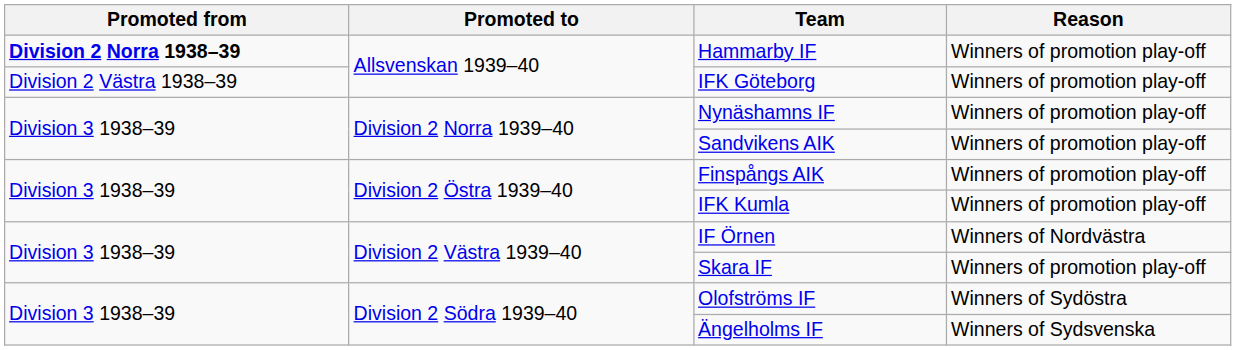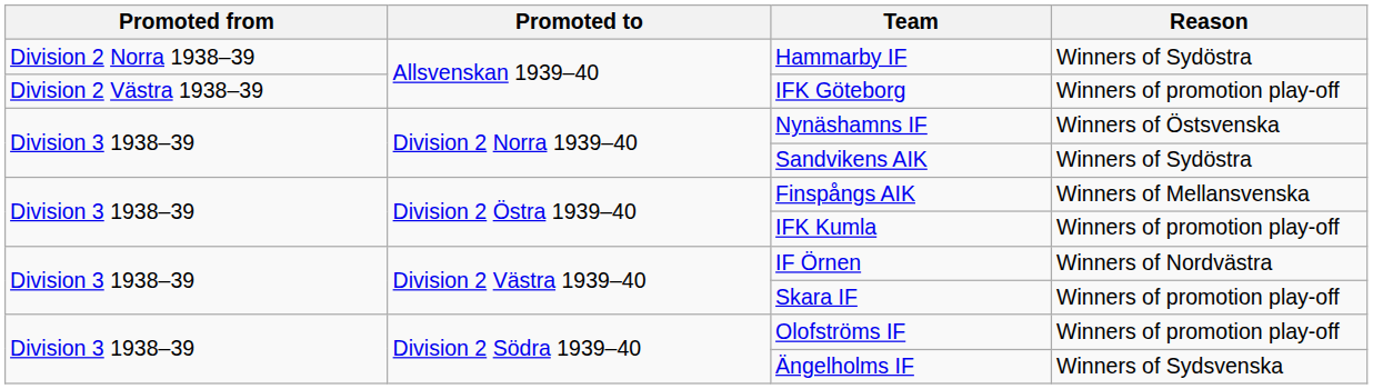 <table class="wikitable" style="text-align: left;">
 <tr>
 <th style="width: 275px;">Promoted from</th>
 <th style="width: 275px;">Promoted to</th>
 <th style="width: 200px;">Team</th>
 <th style="width: 225px;">Reason</th>
 </tr>
 <tr>
-<td><strong><a href='#'>Division 2</a> <a href='#'>Norra</a> 1938–39</strong></td>
+<td><a href='#'>Division 2</a> <a href='#'>Norra</a> 1938–39</td>
 <td rowspan=2><a href='#'>Allsvenskan</a> 1939–40</td>
 <td><a href='#'>Hammarby IF</a></td>
-<td>Winners of promotion play-off</td>
+<td>Winners of Sydöstra</td>
 </tr>
 <tr>
 <td><a href='#'>Division 2</a> <a href='#'>Västra</a> 1938–39</td>
 <td><a href='#'>IFK Göteborg</a></td>
 <td>Winners of promotion play-off</td>
 </tr>
 <tr>
 <td rowspan=2><a href='#'>Division 3</a> 1938–39</td>
 <td rowspan=2><a href='#'>Division 2</a> <a href='#'>Norra</a> 1939–40</td>
 <td><a href='#'>Nynäshamns IF</a></td>
-<td>Winners of promotion play-off</td>
+<td>Winners of Östsvenska</td>
 </tr>
 <tr>
 <td><a href='#'>Sandvikens AIK</a></td>
-<td>Winners of promotion play-off</td>
+<td>Winners of Sydöstra</td>
 </tr>
 <tr>
 <td rowspan=2><a href='#'>Division 3</a> 1938–39</td>
 <td rowspan=2><a href='#'>Division 2</a> <a href='#'>Östra</a> 1939–40</td>
 <td><a href='#'>Finspångs AIK</a></td>
-<td>Winners of promotion play-off</td>
+<td>Winners of Mellansvenska</td>
 </tr>
 <tr>
 <td><a href='#'>IFK Kumla</a></td>
 <td>Winners of promotion play-off</td>
 </tr>
 <tr>
 <td rowspan=2><a href='#'>Division 3</a> 1938–39</td>
 <td rowspan=2><a href='#'>Division 2</a> <a href='#'>Västra</a> 1939–40</td>
 <td><a href='#'>IF Örnen</a></td>
 <td>Winners of Nordvästra</td>
 </tr>
 <tr>
 <td><a href='#'>Skara IF</a></td>
 <td>Winners of promotion play-off</td>
 </tr>
 <tr>
 <td rowspan=2><a href='#'>Division 3</a> 1938–39</td>
 <td rowspan=2><a href='#'>Division 2</a> <a href='#'>Södra</a> 1939–40</td>
 <td><a href='#'>Olofströms IF</a></td>
-<td>Winners of Sydöstra</td>
+<td>Winners of promotion play-off</td>
 </tr>
 <tr>
 <td><a href='#'>Ängelholms IF</a></td>
 <td>Winners of Sydsvenska</td>
 </tr>
 </table>
